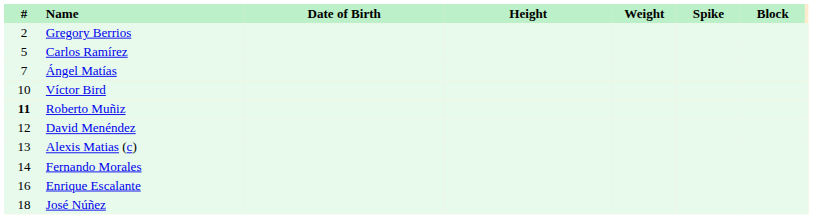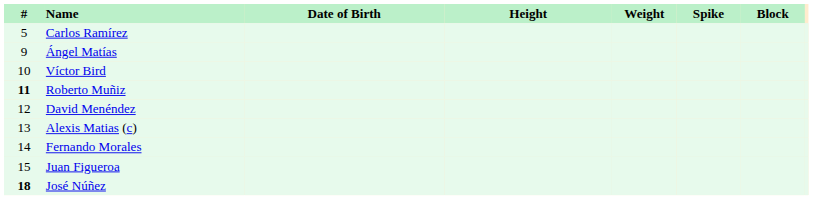 <table border=0 cellpadding=2 cellspacing=0  |- bgcolor=#FFECCE style="text-align:center; font-size:90%;" width=100%>
 <tr bgcolor=#BBF0C9>
 <th width=5%>#</th>
 <th width=25% align=left>Name</th>
 <th width=25%>Date of Birth</th>
 <th width=21%>Height</th>
 <th width=8%>Weight</th>
 <th width=8%>Spike</th>
 <th width=8%>Block</th>
-</tr>
-<tr bgcolor=#E7FAEC>
-<td>2</td>
-<td align=left><a href='#'>Gregory Berrios</a></td>
-<td></td>
-<td></td>
-<td></td>
-<td></td>
-<td></td>
-<td></td>
 </tr>
 <tr bgcolor=#E7FAEC>
 <td>5</td>
 <td align=left><a href='#'>Carlos Ramírez</a></td>
 <td></td>
 <td></td>
 <td></td>
 <td></td>
 <td></td>
 <td></td>
 </tr>
 <tr bgcolor=#E7FAEC>
-<td>7</td>
+<td>9</td>
 <td align=left><a href='#'>Ángel Matías</a></td>
 <td></td>
 <td></td>
 <td></td>
 <td></td>
 <td></td>
 <td></td>
 </tr>
 <tr bgcolor=#E7FAEC>
 <td>10</td>
 <td align=left><a href='#'>Víctor Bird</a></td>
 <td></td>
 <td></td>
 <td></td>
 <td></td>
 <td></td>
 <td></td>
 </tr>
 <tr bgcolor=#E7FAEC>
 <td><strong>11</strong></td>
 <td align=left><a href='#'>Roberto Muñiz</a></td>
 <td></td>
 <td></td>
 <td></td>
 <td></td>
 <td></td>
 <td></td>
 </tr>
 <tr bgcolor=#E7FAEC>
 <td>12</td>
 <td align=left><a href='#'>David Menéndez</a></td>
 <td></td>
 <td></td>
 <td></td>
 <td></td>
 <td></td>
 <td></td>
 </tr>
 <tr bgcolor=#E7FAEC>
 <td>13</td>
 <td align=left><a href='#'>Alexis Matias</a> (<a href='#'>c</a>)</td>
 <td></td>
 <td></td>
 <td></td>
 <td></td>
 <td></td>
 <td></td>
 </tr>
 <tr bgcolor=#E7FAEC>
 <td>14</td>
 <td align=left><a href='#'>Fernando Morales</a></td>
 <td></td>
 <td></td>
 <td></td>
 <td></td>
 <td></td>
 <td></td>
 </tr>
 <tr bgcolor=#E7FAEC>
-<td>16</td>
-<td align=left><a href='#'>Enrique Escalante</a></td>
+<td>15</td>
+<td align=left><a href='#'>Juan Figueroa</a></td>
 <td></td>
 <td></td>
 <td></td>
 <td></td>
 <td></td>
 <td></td>
 </tr>
 <tr bgcolor=#E7FAEC>
-<td>18</td>
+<td><strong>18</strong></td>
 <td align=left><a href='#'>José Núñez</a></td>
 <td></td>
 <td></td>
 <td></td>
 <td></td>
 <td></td>
 <td></td>
 </tr>
 </table>
